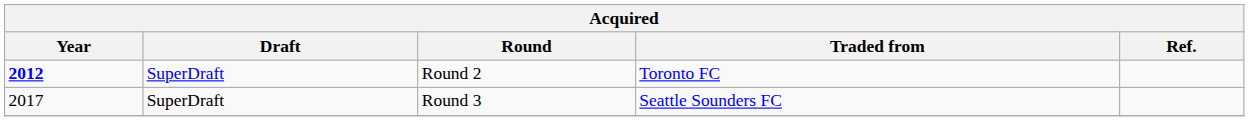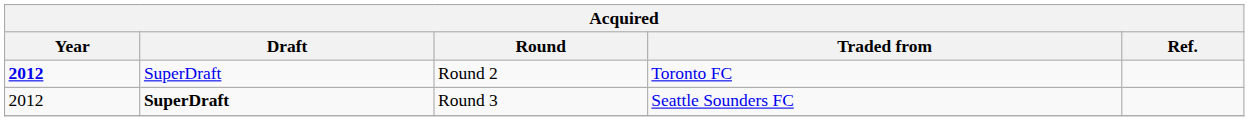 <table class="wikitable" style="width:90%">
 <tr>
 <th colspan=5>Acquired</th>
 </tr>
 <tr>
 <th>Year</th>
 <th>Draft</th>
 <th>Round</th>
 <th>Traded from</th>
 <th>Ref.</th>
 </tr>
 <tr>
 <td><strong><a href='#'>2012</a></strong></td>
 <td><a href='#'>SuperDraft</a></td>
 <td>Round 2</td>
 <td><a href='#'>Toronto FC</a></td>
 <td></td>
 </tr>
 <tr>
-<td>2017</td>
-<td>SuperDraft</td>
+<td>2012</td>
+<td><strong>SuperDraft</strong></td>
 <td>Round 3</td>
 <td><a href='#'>Seattle Sounders FC</a></td>
 <td></td>
 </tr>
 <tr>
 </tr>
 </table>
